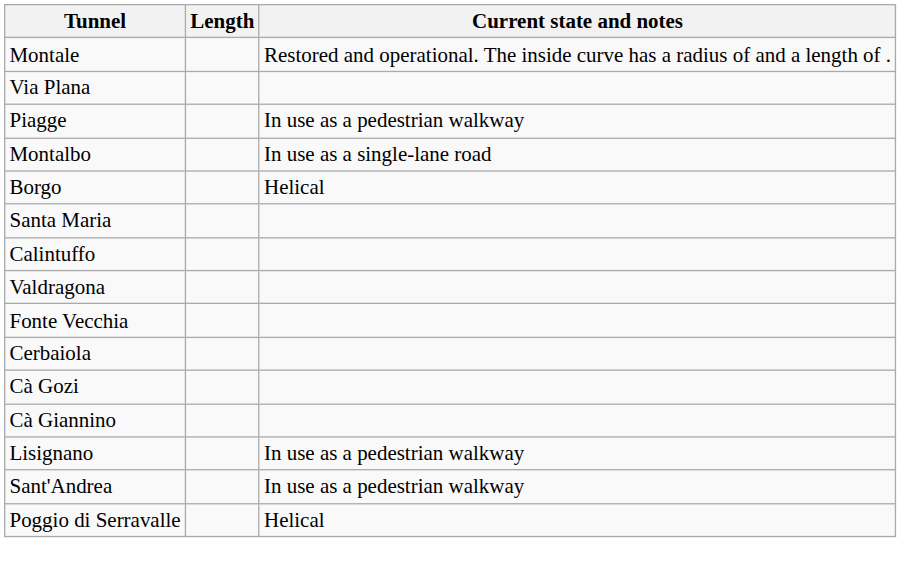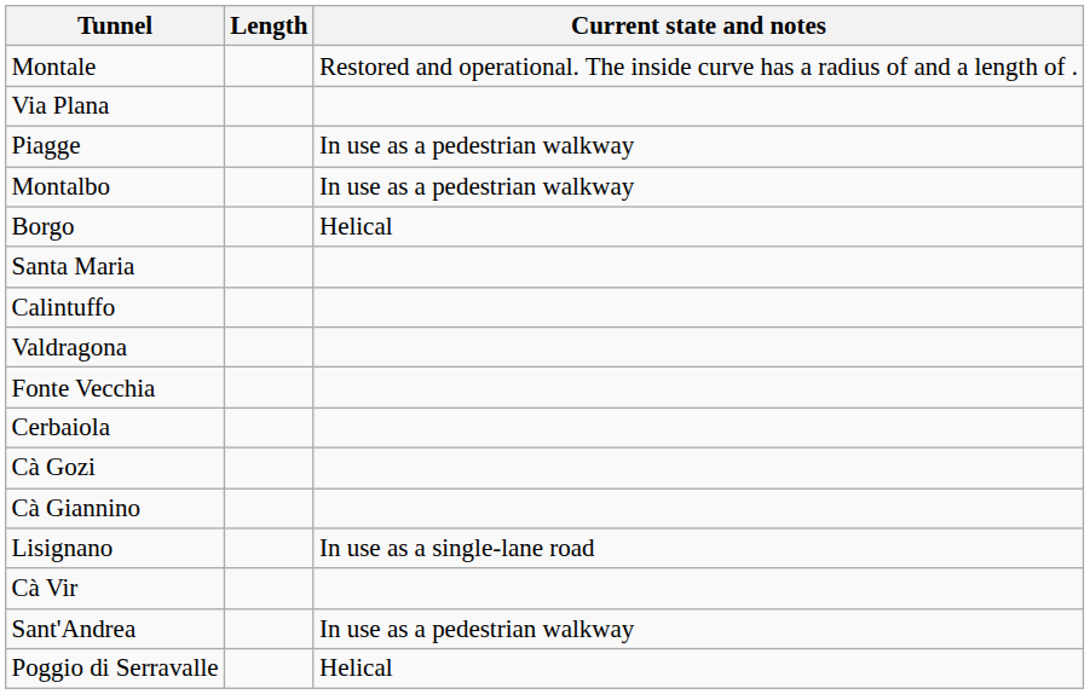 <table class="wikitable">
 <tr>
 <th>Tunnel</th>
 <th>Length</th>
 <th>Current state and notes</th>
 </tr>
 <tr>
 <td>Montale</td>
 <td></td>
 <td>Restored and operational. The inside curve has a radius of  and a length of .</td>
 </tr>
 <tr>
 <td>Via Plana</td>
 <td></td>
 <td></td>
 </tr>
 <tr>
 <td>Piagge</td>
 <td></td>
 <td>In use as a pedestrian walkway</td>
 </tr>
 <tr>
 <td>Montalbo</td>
 <td></td>
-<td>In use as a single-lane road</td>
+<td>In use as a pedestrian walkway</td>
 </tr>
 <tr>
 <td>Borgo</td>
 <td></td>
 <td>Helical</td>
 </tr>
 <tr>
 <td>Santa Maria</td>
 <td></td>
 <td></td>
 </tr>
 <tr>
 <td>Calintuffo</td>
 <td></td>
 <td></td>
 </tr>
 <tr>
 <td>Valdragona</td>
 <td></td>
 <td></td>
 </tr>
 <tr>
 <td>Fonte Vecchia</td>
 <td></td>
 <td></td>
 </tr>
 <tr>
 <td>Cerbaiola</td>
 <td></td>
 <td></td>
 </tr>
 <tr>
 <td>Cà Gozi</td>
 <td></td>
 <td></td>
 </tr>
 <tr>
 <td>Cà Giannino</td>
 <td></td>
 <td></td>
 </tr>
 <tr>
 <td>Lisignano</td>
 <td></td>
-<td>In use as a pedestrian walkway</td>
+<td>In use as a single-lane road</td>
+</tr>
+<tr>
+<td>Cà Vir</td>
+<td></td>
+<td></td>
 </tr>
 <tr>
 <td>Sant'Andrea</td>
 <td></td>
 <td>In use as a pedestrian walkway</td>
 </tr>
 <tr>
 <td>Poggio di Serravalle</td>
 <td></td>
 <td>Helical</td>
 </tr>
 </table>
